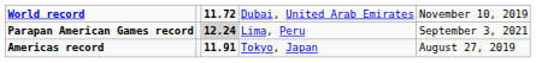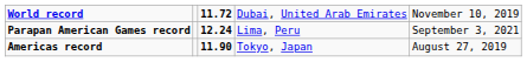 <table class="wikitable">
 <tr>
 <td><strong><a href='#'>World record</a></strong></td>
 <td></td>
 <td><strong>11.72</strong></td>
 <td><a href='#'>Dubai</a>, <a href='#'>United Arab Emirates</a></td>
 <td>November 10, 2019</td>
 </tr>
 <tr>
 <td><strong>Parapan American Games record</strong></td>
 <td></td>
-<td style="background: lightgrey;"><strong>12.24</strong></td>
+<td><strong>12.24</strong></td>
 <td><a href='#'>Lima</a>, <a href='#'>Peru</a></td>
 <td>September 3, 2021</td>
 </tr>
 <tr>
 <td><strong>Americas record</strong></td>
 <td></td>
-<td><strong>11.91</strong></td>
+<td><strong>11.90</strong></td>
 <td><a href='#'>Tokyo</a>, <a href='#'>Japan</a></td>
 <td>August 27, 2019</td>
 </tr>
 </table>
